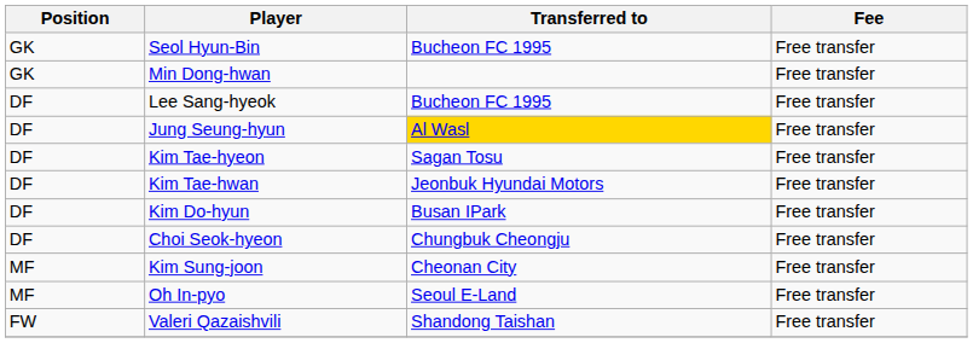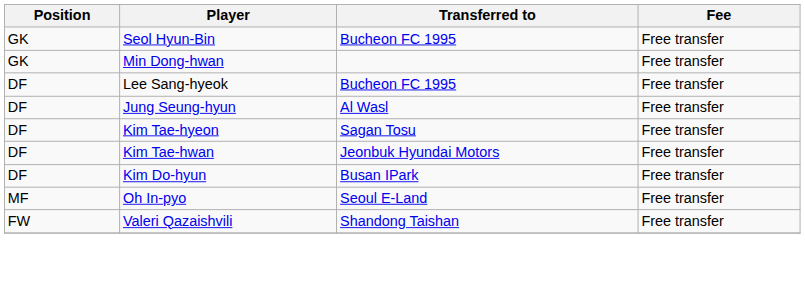 <table class="wikitable sortable" style="width:70%; text-align:center; font-size:100%; text-align:left;">
 <tr>
 <th>Position</th>
 <th>Player</th>
 <th>Transferred to</th>
 <th>Fee</th>
 </tr>
 <tr>
 <td>GK</td>
 <td> <a href='#'>Seol Hyun-Bin</a></td>
 <td> <a href='#'>Bucheon FC 1995</a></td>
 <td>Free transfer</td>
 </tr>
 <tr>
 <td>GK</td>
 <td> <a href='#'>Min Dong-hwan</a></td>
 <td></td>
 <td>Free transfer</td>
 </tr>
 <tr>
 <td>DF</td>
 <td> Lee Sang-hyeok</td>
 <td> <a href='#'>Bucheon FC 1995</a></td>
 <td>Free transfer</td>
 </tr>
 <tr>
 <td>DF</td>
 <td> <a href='#'>Jung Seung-hyun</a></td>
-<td style="background: gold;"> <a href='#'>Al Wasl</a></td>
+<td> <a href='#'>Al Wasl</a></td>
 <td>Free transfer</td>
 </tr>
 <tr>
 <td>DF</td>
 <td> <a href='#'>Kim Tae-hyeon</a></td>
 <td> <a href='#'>Sagan Tosu</a></td>
 <td>Free transfer</td>
 </tr>
 <tr>
 <td>DF</td>
 <td> <a href='#'>Kim Tae-hwan</a></td>
 <td> <a href='#'>Jeonbuk Hyundai Motors</a></td>
 <td>Free transfer</td>
 </tr>
 <tr>
 <td>DF</td>
 <td> <a href='#'>Kim Do-hyun</a></td>
 <td> <a href='#'>Busan IPark</a></td>
 <td>Free transfer</td>
 </tr>
 <tr>
-<td>DF</td>
-<td> <a href='#'>Choi Seok-hyeon</a></td>
-<td> <a href='#'>Chungbuk Cheongju</a></td>
-<td>Free transfer</td>
-</tr>
-<tr>
-<td>MF</td>
-<td> <a href='#'>Kim Sung-joon</a></td>
-<td> <a href='#'>Cheonan City</a></td>
-<td>Free transfer</td>
-</tr>
-<tr>
 <td>MF</td>
 <td> <a href='#'>Oh In-pyo</a></td>
 <td> <a href='#'>Seoul E-Land</a></td>
 <td>Free transfer</td>
 </tr>
 <tr>
 <td>FW</td>
 <td> <a href='#'>Valeri Qazaishvili</a></td>
 <td> <a href='#'>Shandong Taishan</a></td>
 <td>Free transfer</td>
 </tr>
 <tr>
 </tr>
 </table>
